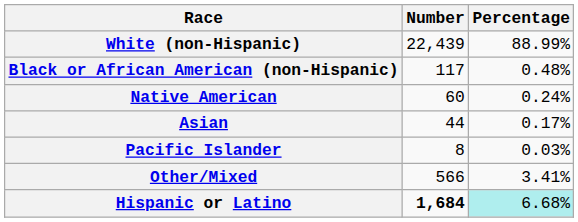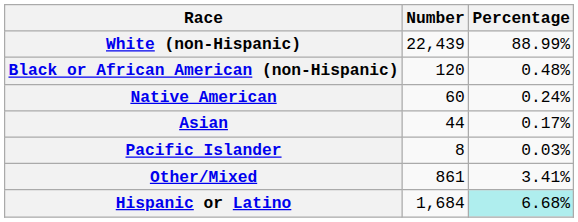 <table class="wikitable" style="text-align:right">
 <tr>
 <th scope="col">Race</th>
 <th scope="col">Number</th>
 <th scope="col">Percentage</th>
 </tr>
 <tr>
 <th scope="row"><a href='#'>White</a> (non-Hispanic)</th>
 <td>22,439</td>
 <td>88.99%</td>
 </tr>
 <tr>
 <th scope="row"><a href='#'>Black or African American</a> (non-Hispanic)</th>
-<td>117</td>
+<td>120</td>
 <td>0.48%</td>
 </tr>
 <tr>
 <th scope="row"><a href='#'>Native American</a></th>
 <td>60</td>
 <td>0.24%</td>
 </tr>
 <tr>
 <th scope="row"><a href='#'>Asian</a></th>
 <td>44</td>
 <td>0.17%</td>
 </tr>
 <tr>
 <th scope="row"><a href='#'>Pacific Islander</a></th>
 <td>8</td>
 <td>0.03%</td>
 </tr>
 <tr>
 <th scope="row"><a href='#'>Other/Mixed</a></th>
-<td>566</td>
+<td>861</td>
 <td>3.41%</td>
 </tr>
 <tr>
 <th scope="row"><a href='#'>Hispanic</a> or <a href='#'>Latino</a></th>
-<td><strong>1,684</strong></td>
+<td>1,684</td>
 <td style="background: paleturquoise;">6.68%</td>
 </tr>
 </table>
